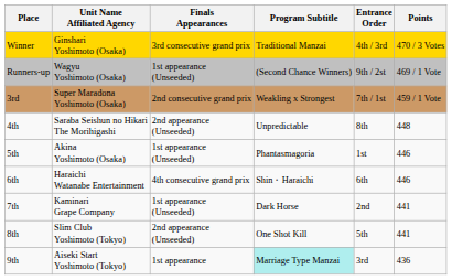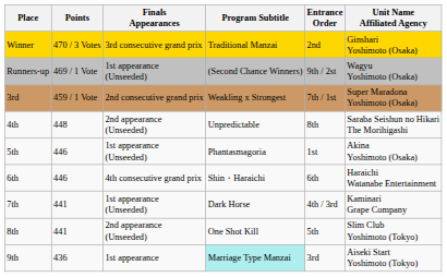 <table class="sortable wikitable" style="font-size:small;">
 <tr>
 <th>Place</th>
-<th class="unsortable">Unit Name<br>Affiliated Agency</th>
+<th>Points</th>
 <th>Finals<br>Appearances</th>
 <th class="unsortable">Program Subtitle</th>
 <th>Entrance<br>Order</th>
-<th>Points</th>
+<th class="unsortable">Unit Name<br>Affiliated Agency</th>
 </tr>
 <tr style="background-color:gold;">
 <td>Winner</td>
-<td>Ginshari<br>Yoshimoto (Osaka)</td>
+<td>470 / 3 Votes</td>
 <td>3rd consecutive grand prix</td>
 <td>Traditional Manzai</td>
-<td>4th / 3rd</td>
-<td>470 / 3 Votes</td>
+<td>2nd</td>
+<td>Ginshari<br>Yoshimoto (Osaka)</td>
 </tr>
 <tr style="background-color:silver;">
 <td>Runners-up</td>
-<td>Wagyu<br>Yoshimoto (Osaka)</td>
+<td>469 / 1 Vote</td>
 <td>1st appearance<br>(Unseeded)</td>
 <td>(Second Chance Winners)</td>
 <td>9th / 2st</td>
-<td>469 / 1 Vote</td>
+<td>Wagyu<br>Yoshimoto (Osaka)</td>
 </tr>
 <tr style="background-color:#c96;">
 <td>3rd</td>
-<td>Super Maradona<br>Yoshimoto (Osaka)</td>
+<td>459 / 1 Vote</td>
 <td>2nd consecutive grand prix</td>
 <td>Weakling x Strongest</td>
 <td>7th / 1st</td>
-<td>459 / 1 Vote</td>
+<td>Super Maradona<br>Yoshimoto (Osaka)</td>
 </tr>
 <tr>
 <td>4th</td>
-<td>Saraba Seishun no Hikari<br>The Morihigashi</td>
+<td>448</td>
 <td>2nd appearance<br>(Unseeded)</td>
 <td>Unpredictable</td>
 <td>8th</td>
-<td>448</td>
+<td>Saraba Seishun no Hikari<br>The Morihigashi</td>
 </tr>
 <tr>
 <td>5th</td>
-<td>Akina<br>Yoshimoto (Osaka)</td>
+<td>446</td>
 <td>1st appearance<br>(Unseeded)</td>
 <td>Phantasmagoria</td>
 <td>1st</td>
-<td>446</td>
+<td>Akina<br>Yoshimoto (Osaka)</td>
 </tr>
 <tr>
 <td>6th</td>
-<td>Haraichi<br>Watanabe Entertainment</td>
+<td>446</td>
 <td>4th consecutive grand prix</td>
 <td>Shin・Haraichi</td>
 <td>6th</td>
-<td>446</td>
+<td>Haraichi<br>Watanabe Entertainment</td>
 </tr>
 <tr>
 <td>7th</td>
-<td>Kaminari<br>Grape Company</td>
+<td>441</td>
 <td>1st appearance<br>(Unseeded)</td>
 <td>Dark Horse</td>
-<td>2nd</td>
-<td>441</td>
+<td>4th / 3rd</td>
+<td>Kaminari<br>Grape Company</td>
 </tr>
 <tr>
 <td>8th</td>
-<td>Slim Club<br>Yoshimoto (Tokyo)</td>
+<td>441</td>
 <td>2nd appearance<br>(Unseeded)</td>
 <td>One Shot Kill</td>
 <td>5th</td>
-<td>441</td>
+<td>Slim Club<br>Yoshimoto (Tokyo)</td>
 </tr>
 <tr>
 <td>9th</td>
-<td>Aiseki Start<br>Yoshimoto (Tokyo)</td>
+<td>436</td>
 <td>1st appearance</td>
 <td style="background: paleturquoise;">Marriage Type Manzai</td>
 <td>3rd</td>
-<td>436</td>
+<td>Aiseki Start<br>Yoshimoto (Tokyo)</td>
 </tr>
 </table>
